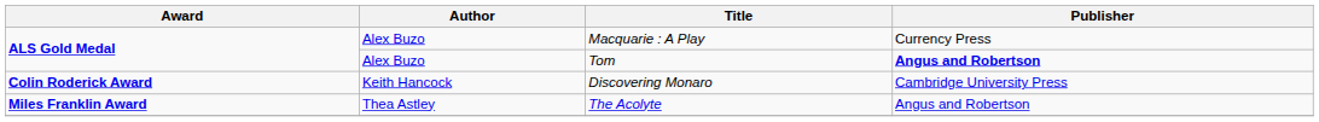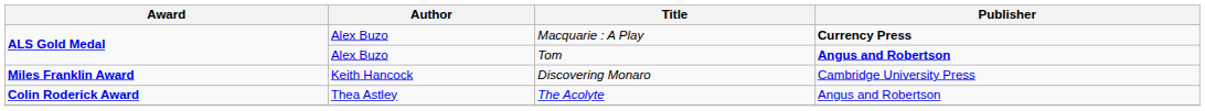 <table class="wikitable" width=95%>
 <tr>
 <th>Award</th>
 <th>Author</th>
 <th>Title</th>
 <th>Publisher</th>
 </tr>
 <tr>
 <td rowspan=2><strong><a href='#'>ALS Gold Medal</a></strong></td>
 <td><a href='#'>Alex Buzo</a></td>
 <td><em>Macquarie : A Play</em></td>
-<td>Currency Press</td>
+<td><strong>Currency Press</strong></td>
 </tr>
 <tr>
 <td><a href='#'>Alex Buzo</a></td>
 <td><em>Tom</em></td>
 <td><strong><a href='#'>Angus and Robertson</a></strong></td>
 </tr>
 <tr>
-<td><strong><a href='#'>Colin Roderick Award</a></strong></td>
+<td><strong><a href='#'>Miles Franklin Award</a></strong></td>
 <td><a href='#'>Keith Hancock</a></td>
 <td><em>Discovering Monaro</em></td>
 <td><a href='#'>Cambridge University Press</a></td>
 </tr>
 <tr>
-<td><strong><a href='#'>Miles Franklin Award</a></strong></td>
+<td><strong><a href='#'>Colin Roderick Award</a></strong></td>
 <td><a href='#'>Thea Astley</a></td>
 <td><em><a href='#'>The Acolyte</a></em></td>
 <td><a href='#'>Angus and Robertson</a></td>
 </tr>
 <tr>
 </tr>
 </table>
